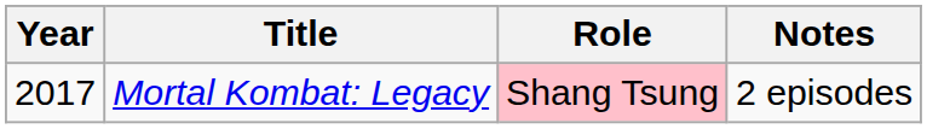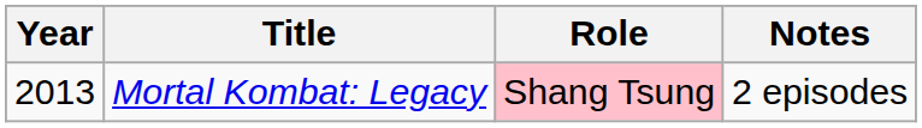 <table class="wikitable sortable">
 <tr>
 <th>Year</th>
 <th>Title</th>
 <th>Role</th>
 <th>Notes</th>
 </tr>
 <tr>
-<td>2017</td>
+<td>2013</td>
 <td><em><a href='#'>Mortal Kombat: Legacy</a></em></td>
 <td style="background: pink;">Shang Tsung</td>
 <td>2 episodes</td>
 </tr>
 </table>
